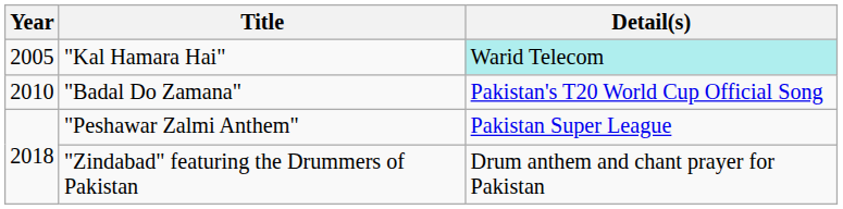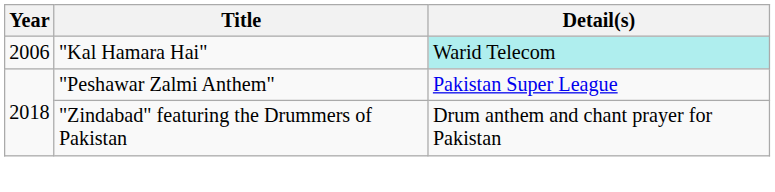 <table class="wikitable">
 <tr>
 <th>Year</th>
 <th>Title</th>
 <th>Detail(s)</th>
 </tr>
 <tr>
-<td>2005</td>
+<td>2006</td>
 <td>"Kal Hamara Hai"</td>
 <td style="background: paleturquoise;">Warid Telecom</td>
-</tr>
-<tr>
-<td>2010</td>
-<td>"Badal Do Zamana"</td>
-<td><a href='#'>Pakistan's T20 World Cup Official Song</a></td>
 </tr>
 <tr>
 <td rowspan="2">2018</td>
 <td>"Peshawar Zalmi Anthem"</td>
 <td><a href='#'>Pakistan Super League</a></td>
 </tr>
 <tr>
 <td>"Zindabad" featuring the Drummers of Pakistan</td>
 <td>Drum anthem and chant prayer for Pakistan</td>
 </tr>
 </table>
